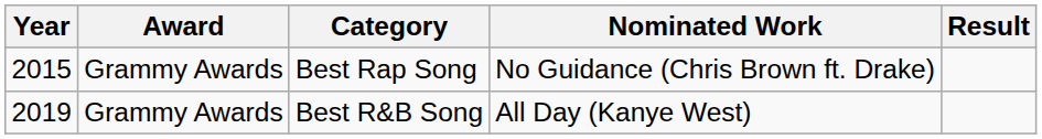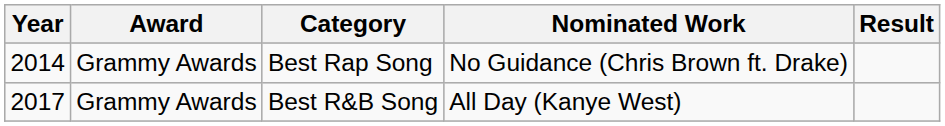 <table class="wikitable">
 <tr>
 <th>Year</th>
 <th>Award</th>
 <th>Category</th>
 <th>Nominated Work</th>
 <th>Result</th>
 </tr>
 <tr>
-<td>2015</td>
+<td>2014</td>
 <td>Grammy Awards</td>
 <td>Best Rap Song</td>
 <td>No Guidance (Chris Brown ft. Drake)</td>
 <td></td>
 </tr>
 <tr>
-<td>2019</td>
+<td>2017</td>
 <td>Grammy Awards</td>
 <td>Best R&B Song</td>
 <td>All Day (Kanye West)</td>
 <td></td>
 </tr>
 </table>
